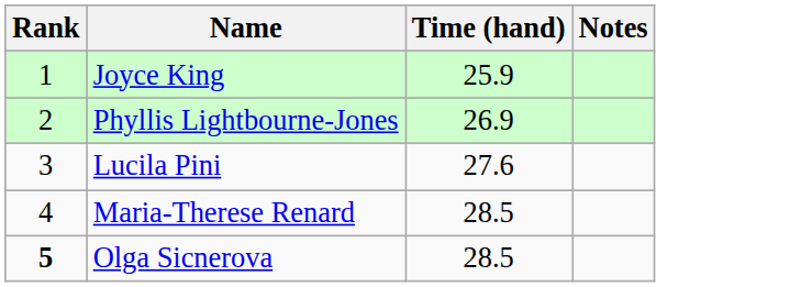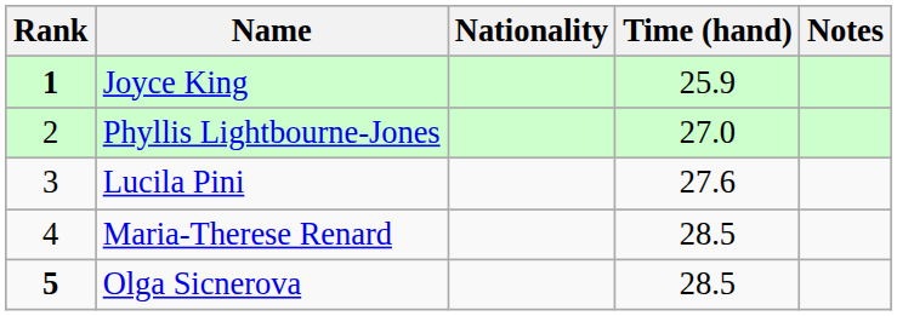 <table class="wikitable sortable" style="text-align:center">
 <tr>
 <th>Rank</th>
 <th>Name</th>
+<th>Nationality</th>
 <th>Time (hand)</th>
 <th>Notes</th>
 </tr>
 <tr bgcolor=#cfc>
-<td>1</td>
+<td><strong>1</strong></td>
 <td align=left><a href='#'>Joyce King</a></td>
+<td align=left></td>
 <td>25.9</td>
 <td></td>
 </tr>
 <tr bgcolor=#cfc>
 <td>2</td>
 <td align=left><a href='#'>Phyllis Lightbourne-Jones</a></td>
-<td>26.9</td>
+<td align=left></td>
+<td>27.0</td>
 <td></td>
 </tr>
 <tr>
 <td>3</td>
 <td align=left><a href='#'>Lucila Pini</a></td>
+<td align=left></td>
 <td>27.6</td>
 <td></td>
 </tr>
 <tr>
 <td>4</td>
 <td align=left><a href='#'>Maria-Therese Renard</a></td>
+<td align=left></td>
 <td>28.5</td>
 <td></td>
 </tr>
 <tr>
 <td><strong>5</strong></td>
 <td align=left><a href='#'>Olga Sicnerova</a></td>
+<td align=left></td>
 <td>28.5</td>
 <td></td>
 </tr>
 </table>
